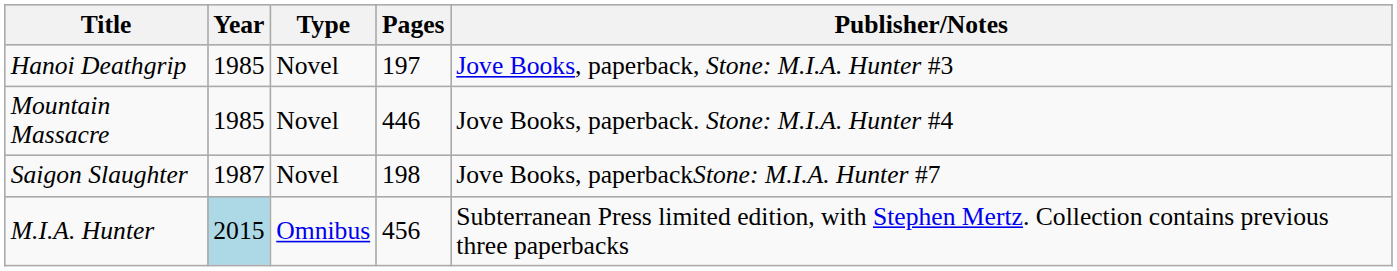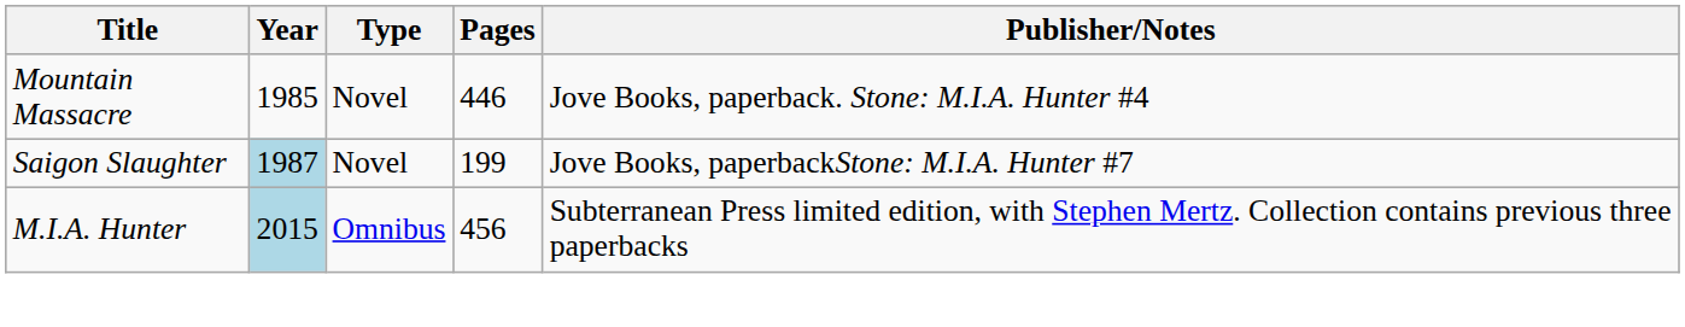 <table class="wikitable sortable">
 <tr>
 <th>Title</th>
 <th>Year</th>
 <th>Type</th>
 <th>Pages</th>
 <th>Publisher/Notes</th>
-</tr>
-<tr>
-<td><em>Hanoi Deathgrip</em></td>
-<td>1985</td>
-<td>Novel</td>
-<td>197</td>
-<td><a href='#'>Jove Books</a>, paperback, <em>Stone: M.I.A. Hunter</em> #3</td>
 </tr>
 <tr>
 <td><em>Mountain Massacre</em></td>
 <td>1985</td>
 <td>Novel</td>
 <td>446</td>
 <td>Jove Books, paperback. <em>Stone: M.I.A. Hunter</em> #4</td>
 </tr>
 <tr>
 <td><em>Saigon Slaughter</em></td>
-<td>1987</td>
+<td style="background: lightblue;">1987</td>
 <td>Novel</td>
-<td>198</td>
+<td>199</td>
 <td>Jove Books, paperback<em>Stone: M.I.A. Hunter</em> #7</td>
 </tr>
 <tr>
 <td><em>M.I.A. Hunter</em></td>
 <td style="background: lightblue;">2015</td>
 <td><a href='#'>Omnibus</a></td>
 <td>456</td>
 <td>Subterranean Press limited edition, with <a href='#'>Stephen Mertz</a>. Collection contains previous three paperbacks</td>
 </tr>
 </table>
